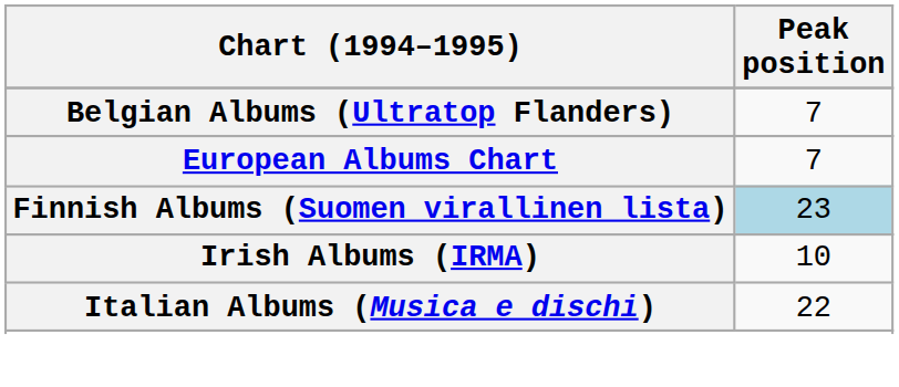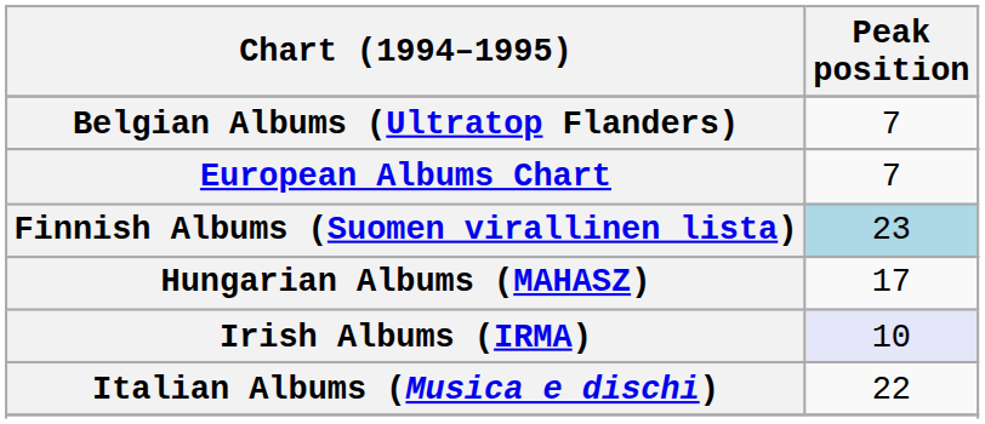 <table class="wikitable plainrowheaders sortable">
 <tr>
 <th>Chart (1994–1995)</th>
 <th>Peak<br>position</th>
 </tr>
 <tr>
 </tr>
 <tr>
 </tr>
 <tr>
 <th scope="row">Belgian Albums (<a href='#'>Ultratop</a> Flanders)</th>
 <td style="text-align:center;">7</td>
 </tr>
 <tr>
 </tr>
 <tr>
 </tr>
 <tr>
 <th scope="row"><a href='#'>European Albums Chart</a></th>
 <td style="text-align:center;">7</td>
 </tr>
 <tr>
 <th scope="row">Finnish Albums (<a href='#'>Suomen virallinen lista</a>)</th>
 <td style="background: lightblue; text-align:center;">23</td>
 </tr>
 <tr>
 </tr>
 <tr>
 </tr>
 <tr>
+<th scope="row">Hungarian Albums (<a href='#'>MAHASZ</a>)</th>
+<td style="text-align:center;">17</td>
+</tr>
+<tr>
 <th scope="row">Irish Albums (<a href='#'>IRMA</a>)</th>
-<td style="text-align:center;">10</td>
+<td style="background: lavender; text-align:center;">10</td>
 </tr>
 <tr>
 <th scope="row">Italian Albums (<em><a href='#'>Musica e dischi</a></em>)</th>
 <td align="center">22</td>
 </tr>
 <tr>
 </tr>
 <tr>
 </tr>
 <tr>
 </tr>
 <tr>
 </tr>
 <tr>
 </tr>
 </table>
